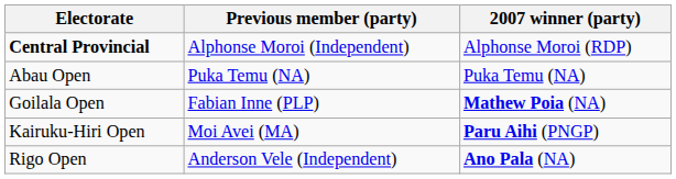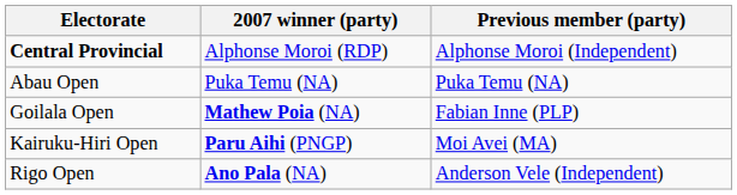 <table class="wikitable" style="text-align: left;" width="600">
 <tr>
 <th>Electorate</th>
+<th>2007 winner (party)</th>
 <th>Previous member (party)</th>
-<th>2007 winner (party)</th>
 </tr>
 <tr>
 <td><strong>Central Provincial</strong></td>
+<td><a href='#'>Alphonse Moroi</a> (<a href='#'>RDP</a>) </td>
 <td><a href='#'>Alphonse Moroi</a> (<a href='#'>Independent</a>)</td>
-<td><a href='#'>Alphonse Moroi</a> (<a href='#'>RDP</a>) </td>
 </tr>
 <tr>
 <td>Abau Open</td>
+<td><a href='#'>Puka Temu</a> (<a href='#'>NA</a>) </td>
 <td><a href='#'>Puka Temu</a> (<a href='#'>NA</a>)</td>
-<td><a href='#'>Puka Temu</a> (<a href='#'>NA</a>) </td>
 </tr>
 <tr>
 <td>Goilala Open</td>
+<td><strong><a href='#'>Mathew Poia</a></strong> (<a href='#'>NA</a>) </td>
 <td><a href='#'>Fabian Inne</a> (<a href='#'>PLP</a>)</td>
-<td><strong><a href='#'>Mathew Poia</a></strong> (<a href='#'>NA</a>) </td>
 </tr>
 <tr>
 <td>Kairuku-Hiri Open</td>
+<td><strong><a href='#'>Paru Aihi</a></strong> (<a href='#'>PNGP</a>) </td>
 <td><a href='#'>Moi Avei</a> (<a href='#'>MA</a>)</td>
-<td><strong><a href='#'>Paru Aihi</a></strong> (<a href='#'>PNGP</a>) </td>
 </tr>
 <tr>
 <td>Rigo Open</td>
+<td><strong><a href='#'>Ano Pala</a></strong> (<a href='#'>NA</a>) </td>
 <td><a href='#'>Anderson Vele</a> (<a href='#'>Independent</a>)</td>
-<td><strong><a href='#'>Ano Pala</a></strong> (<a href='#'>NA</a>) </td>
 </tr>
 </table>
